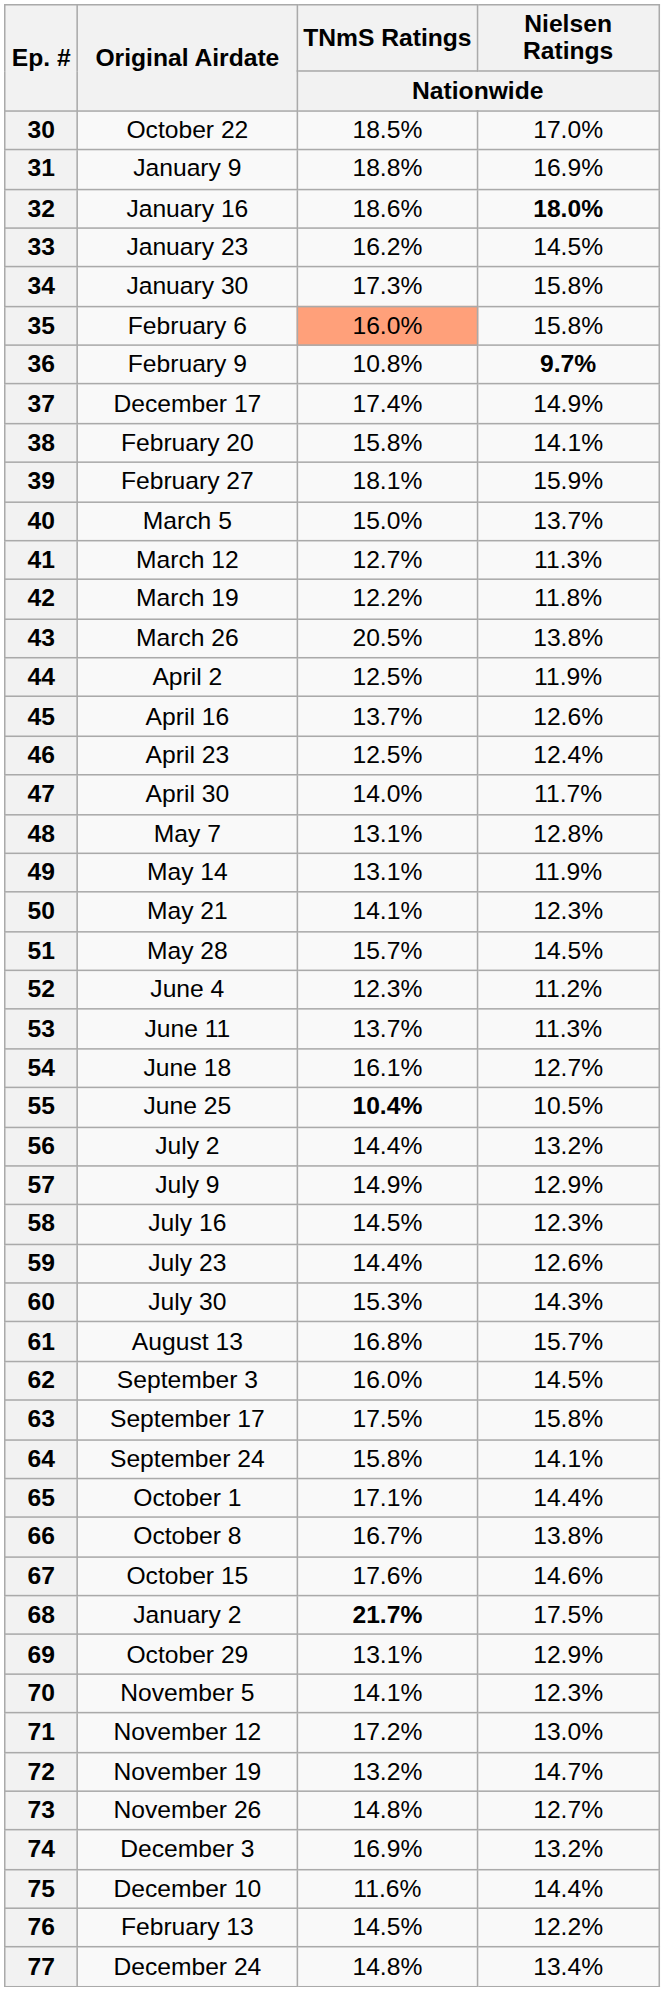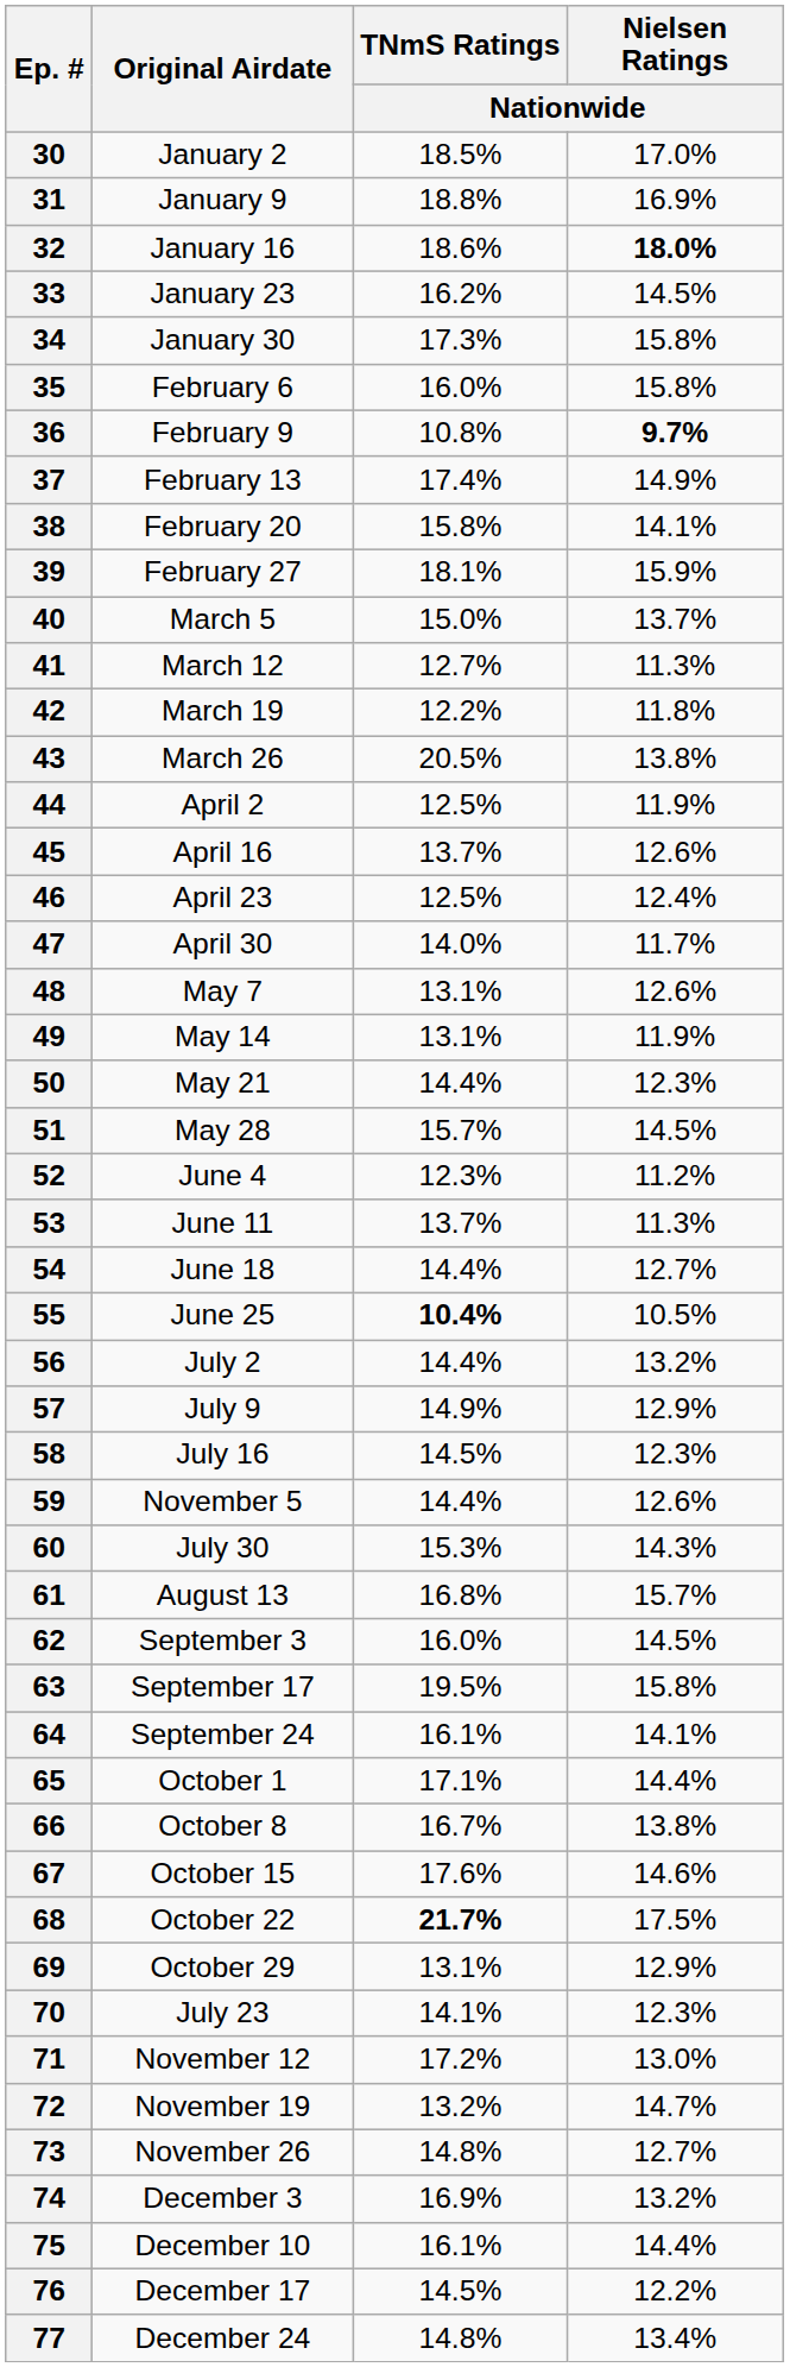 <table class="wikitable" style="text-align:center;">
 <tr>
 <th rowspan="2" style="width:40px;">Ep. #</th>
 <th rowspan="2" style="width:135px;">Original Airdate</th>
 <th width=110><strong>TNmS Ratings</strong></th>
 <th width=110><strong>Nielsen Ratings</strong></th>
 </tr>
 <tr>
 <th colspan="2"><strong>Nationwide</strong></th>
 </tr>
 <tr>
 <th>30</th>
-<td>October 22</td>
+<td>January 2</td>
 <td>18.5%</td>
 <td>17.0%</td>
 </tr>
 <tr>
 <th>31</th>
 <td>January 9</td>
 <td>18.8%</td>
 <td>16.9%</td>
 </tr>
 <tr>
 <th>32</th>
 <td>January 16</td>
 <td>18.6%</td>
 <td><span><strong>18.0%</strong></span></td>
 </tr>
 <tr>
 <th>33</th>
 <td>January 23</td>
 <td>16.2%</td>
 <td>14.5%</td>
 </tr>
 <tr>
 <th>34</th>
 <td>January 30</td>
 <td>17.3%</td>
 <td>15.8%</td>
 </tr>
 <tr>
 <th>35</th>
 <td>February 6</td>
-<td style="background: lightsalmon;">16.0%</td>
+<td>16.0%</td>
 <td>15.8%</td>
 </tr>
 <tr>
 <th>36</th>
 <td>February 9</td>
 <td>10.8%</td>
 <td><span><strong>9.7%</strong></span></td>
 </tr>
 <tr>
 <th>37</th>
-<td>December 17</td>
+<td>February 13</td>
 <td>17.4%</td>
 <td>14.9%</td>
 </tr>
 <tr>
 <th>38</th>
 <td>February 20</td>
 <td>15.8%</td>
 <td>14.1%</td>
 </tr>
 <tr>
 <th>39</th>
 <td>February 27</td>
 <td>18.1%</td>
 <td>15.9%</td>
 </tr>
 <tr>
 <th>40</th>
 <td>March 5</td>
 <td>15.0%</td>
 <td>13.7%</td>
 </tr>
 <tr>
 <th>41</th>
 <td>March 12</td>
 <td>12.7%</td>
 <td>11.3%</td>
 </tr>
 <tr>
 <th>42</th>
 <td>March 19</td>
 <td>12.2%</td>
 <td>11.8%</td>
 </tr>
 <tr>
 <th>43</th>
 <td>March 26</td>
 <td>20.5%</td>
 <td>13.8%</td>
 </tr>
 <tr>
 <th>44</th>
 <td>April 2</td>
 <td>12.5%</td>
 <td>11.9%</td>
 </tr>
 <tr>
 <th>45</th>
 <td>April 16</td>
 <td>13.7%</td>
 <td>12.6%</td>
 </tr>
 <tr>
 <th>46</th>
 <td>April 23</td>
 <td>12.5%</td>
 <td>12.4%</td>
 </tr>
 <tr>
 <th>47</th>
 <td>April 30</td>
 <td>14.0%</td>
 <td>11.7%</td>
 </tr>
 <tr>
 <th>48</th>
 <td>May 7</td>
 <td>13.1%</td>
-<td>12.8%</td>
+<td>12.6%</td>
 </tr>
 <tr>
 <th>49</th>
 <td>May 14</td>
 <td>13.1%</td>
 <td>11.9%</td>
 </tr>
 <tr>
 <th>50</th>
 <td>May 21</td>
-<td>14.1%</td>
+<td>14.4%</td>
 <td>12.3%</td>
 </tr>
 <tr>
 <th>51</th>
 <td>May 28</td>
 <td>15.7%</td>
 <td>14.5%</td>
 </tr>
 <tr>
 <th>52</th>
 <td>June 4</td>
 <td>12.3%</td>
 <td>11.2%</td>
 </tr>
 <tr>
 <th>53</th>
 <td>June 11</td>
 <td>13.7%</td>
 <td>11.3%</td>
 </tr>
 <tr>
 <th>54</th>
 <td>June 18</td>
-<td>16.1%</td>
+<td>14.4%</td>
 <td>12.7%</td>
 </tr>
 <tr>
 <th>55</th>
 <td>June 25</td>
 <td><span><strong>10.4%</strong></span></td>
 <td>10.5%</td>
 </tr>
 <tr>
 <th>56</th>
 <td>July 2</td>
 <td>14.4%</td>
 <td>13.2%</td>
 </tr>
 <tr>
 <th>57</th>
 <td>July 9</td>
 <td>14.9%</td>
 <td>12.9%</td>
 </tr>
 <tr>
 <th>58</th>
 <td>July 16</td>
 <td>14.5%</td>
 <td>12.3%</td>
 </tr>
 <tr>
 <th>59</th>
-<td>July 23</td>
+<td>November 5</td>
 <td>14.4%</td>
 <td>12.6%</td>
 </tr>
 <tr>
 <th>60</th>
 <td>July 30</td>
 <td>15.3%</td>
 <td>14.3%</td>
 </tr>
 <tr>
 <th>61</th>
 <td>August 13</td>
 <td>16.8%</td>
 <td>15.7%</td>
 </tr>
 <tr>
 <th>62</th>
 <td>September 3</td>
 <td>16.0%</td>
 <td>14.5%</td>
 </tr>
 <tr>
 <th>63</th>
 <td>September 17</td>
-<td>17.5%</td>
+<td>19.5%</td>
 <td>15.8%</td>
 </tr>
 <tr>
 <th>64</th>
 <td>September 24</td>
-<td>15.8%</td>
+<td>16.1%</td>
 <td>14.1%</td>
 </tr>
 <tr>
 <th>65</th>
 <td>October 1</td>
 <td>17.1%</td>
 <td>14.4%</td>
 </tr>
 <tr>
 <th>66</th>
 <td>October 8</td>
 <td>16.7%</td>
 <td>13.8%</td>
 </tr>
 <tr>
 <th>67</th>
 <td>October 15</td>
 <td>17.6%</td>
 <td>14.6%</td>
 </tr>
 <tr>
 <th>68</th>
-<td>January 2</td>
+<td>October 22</td>
 <td><span><strong>21.7%</strong></span></td>
 <td>17.5%</td>
 </tr>
 <tr>
 <th>69</th>
 <td>October 29</td>
 <td>13.1%</td>
 <td>12.9%</td>
 </tr>
 <tr>
 <th>70</th>
-<td>November 5</td>
+<td>July 23</td>
 <td>14.1%</td>
 <td>12.3%</td>
 </tr>
 <tr>
 <th>71</th>
 <td>November 12</td>
 <td>17.2%</td>
 <td>13.0%</td>
 </tr>
 <tr>
 <th>72</th>
 <td>November 19</td>
 <td>13.2%</td>
 <td>14.7%</td>
 </tr>
 <tr>
 <th>73</th>
 <td>November 26</td>
 <td>14.8%</td>
 <td>12.7%</td>
 </tr>
 <tr>
 <th>74</th>
 <td>December 3</td>
 <td>16.9%</td>
 <td>13.2%</td>
 </tr>
 <tr>
 <th>75</th>
 <td>December 10</td>
-<td>11.6%</td>
+<td>16.1%</td>
 <td>14.4%</td>
 </tr>
 <tr>
 <th>76</th>
-<td>February 13</td>
+<td>December 17</td>
 <td>14.5%</td>
 <td>12.2%</td>
 </tr>
 <tr>
 <th>77</th>
 <td>December 24</td>
 <td>14.8%</td>
 <td>13.4%</td>
 </tr>
 </table>
